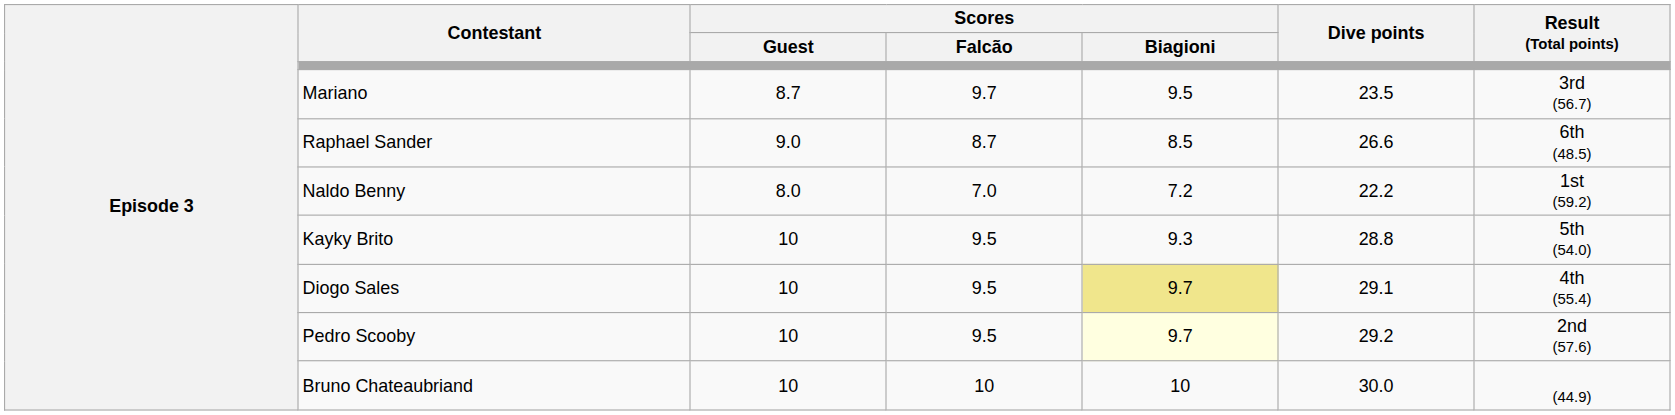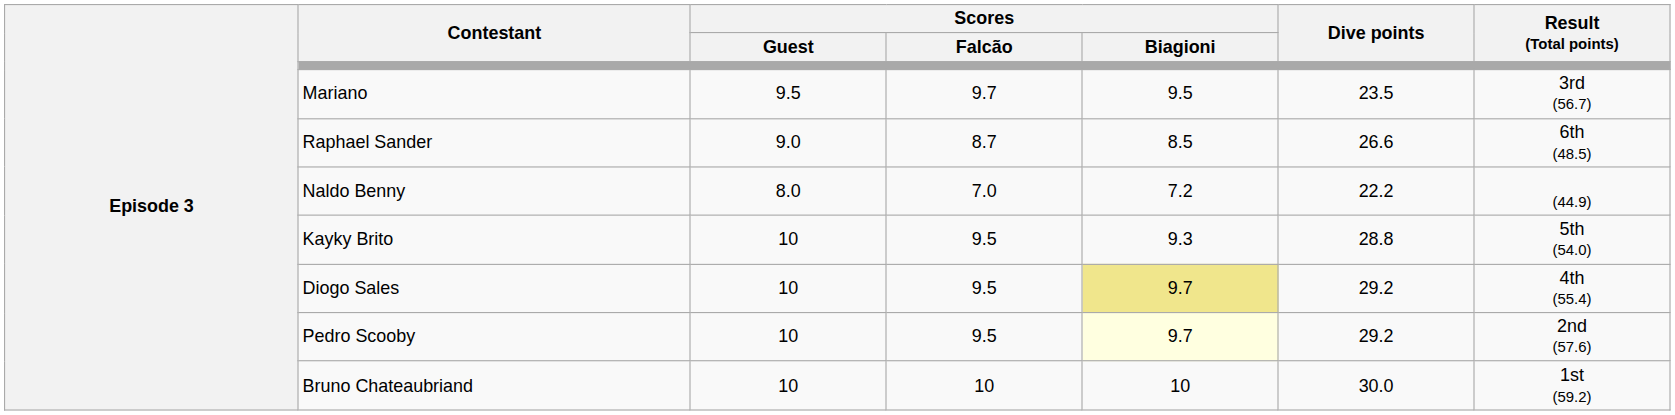 <table class="wikitable" style="text-align:center; width:75%;">
 <tr>
 <th rowspan=10 style="width:15%;">Episode 3<br><small></small></th>
 <th rowspan=02 style="width:20%;">Contestant</th>
 <th colspan=03 style="width:30%;">Scores</th>
 <th rowspan=02 style="width:10%;">Dive points</th>
 <th rowspan=02 style="width:10%;">Result<br><small>(Total points)</small></th>
 </tr>
 <tr>
 <th style="width:10%;">Guest</th>
 <th style="width:10%;">Falcão</th>
 <th style="width:10%;">Biagioni</th>
 </tr>
 <tr>
 <td colspan=6 bgcolor="#A9A9A9"></td>
 </tr>
 <tr>
 <td align="left">Mariano</td>
-<td>8.7</td>
+<td>9.5</td>
 <td>9.7</td>
 <td>9.5</td>
 <td>23.5</td>
 <td>3rd<br><small>(56.7)</small></td>
 </tr>
 <tr>
 <td align="left">Raphael Sander</td>
 <td>9.0</td>
 <td>8.7</td>
 <td>8.5</td>
 <td>26.6</td>
 <td>6th<br><small>(48.5)</small></td>
 </tr>
 <tr>
 <td align="left">Naldo Benny</td>
 <td>8.0</td>
 <td>7.0</td>
 <td>7.2</td>
 <td>22.2</td>
-<td>1st<br><small>(59.2)</small></td>
+<td><br><small>(44.9)</small></td>
 </tr>
 <tr>
 <td align="left">Kayky Brito</td>
 <td>10</td>
 <td>9.5</td>
 <td>9.3</td>
 <td>28.8</td>
 <td>5th<br><small>(54.0)</small></td>
 </tr>
 <tr>
 <td align="left">Diogo Sales</td>
 <td>10</td>
 <td>9.5</td>
 <td style="background: khaki;">9.7</td>
-<td>29.1</td>
+<td>29.2</td>
 <td>4th<br><small>(55.4)</small></td>
 </tr>
 <tr>
 <td align="left">Pedro Scooby</td>
 <td>10</td>
 <td>9.5</td>
 <td style="background: lightyellow;">9.7</td>
 <td>29.2</td>
 <td>2nd<br><small>(57.6)</small></td>
 </tr>
 <tr>
 <td align="left">Bruno Chateaubriand</td>
 <td>10</td>
 <td>10</td>
 <td>10</td>
 <td>30.0</td>
-<td><br><small>(44.9)</small></td>
+<td>1st<br><small>(59.2)</small></td>
 </tr>
 </table>
